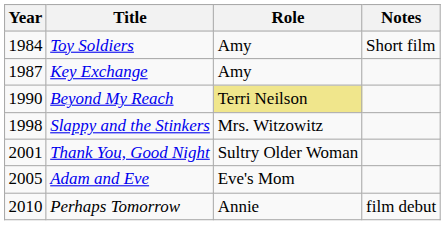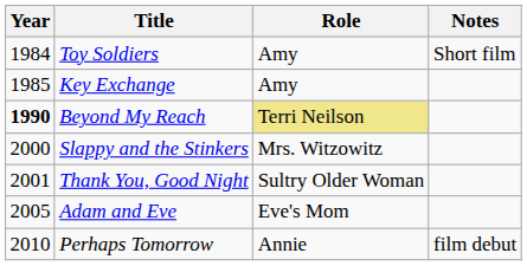 <table class="wikitable">
 <tr>
 <th>Year</th>
 <th>Title</th>
 <th>Role</th>
 <th>Notes</th>
 </tr>
 <tr>
 <td>1984</td>
 <td><em><a href='#'>Toy Soldiers</a></em></td>
 <td>Amy</td>
 <td>Short film</td>
 </tr>
 <tr>
-<td>1987</td>
+<td>1985</td>
 <td><em><a href='#'>Key Exchange</a></em></td>
 <td>Amy</td>
 <td></td>
 </tr>
 <tr>
-<td>1990</td>
+<td><strong>1990</strong></td>
 <td><em><a href='#'>Beyond My Reach</a></em></td>
 <td style="background: khaki;">Terri Neilson</td>
 <td></td>
 </tr>
 <tr>
-<td>1998</td>
+<td>2000</td>
 <td><em><a href='#'>Slappy and the Stinkers</a></em></td>
 <td>Mrs. Witzowitz</td>
 <td></td>
 </tr>
 <tr>
 <td>2001</td>
 <td><em><a href='#'>Thank You, Good Night</a></em></td>
 <td>Sultry Older Woman</td>
 <td></td>
 </tr>
 <tr>
 <td>2005</td>
 <td><em><a href='#'>Adam and Eve</a></em></td>
 <td>Eve's Mom</td>
 <td></td>
 </tr>
 <tr>
 <td>2010</td>
 <td><em>Perhaps Tomorrow</em></td>
 <td>Annie</td>
 <td>film debut</td>
 </tr>
 </table>
